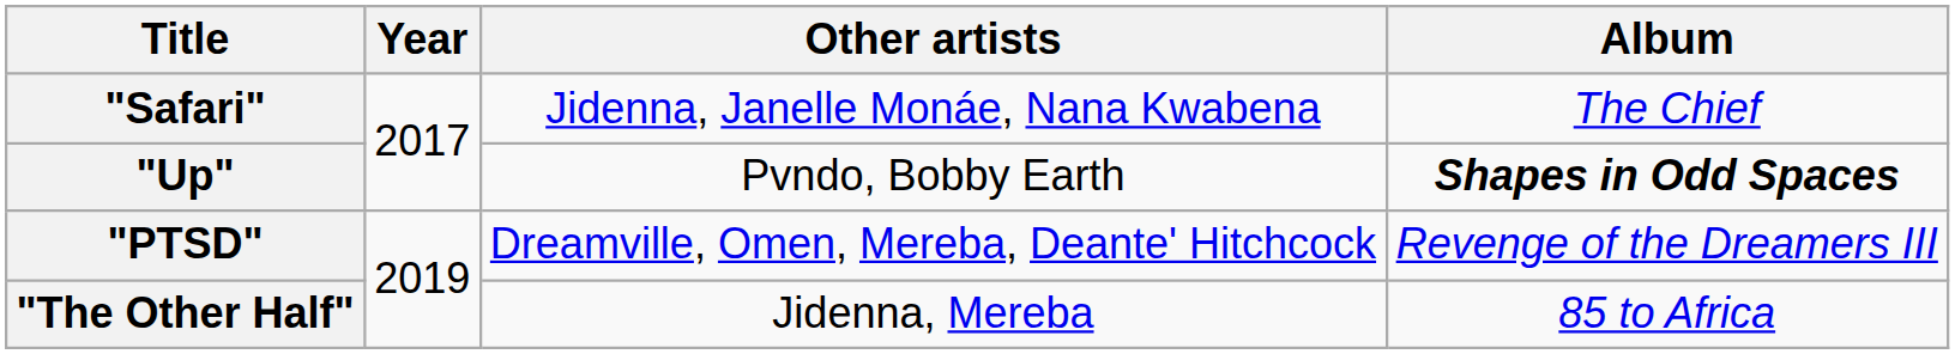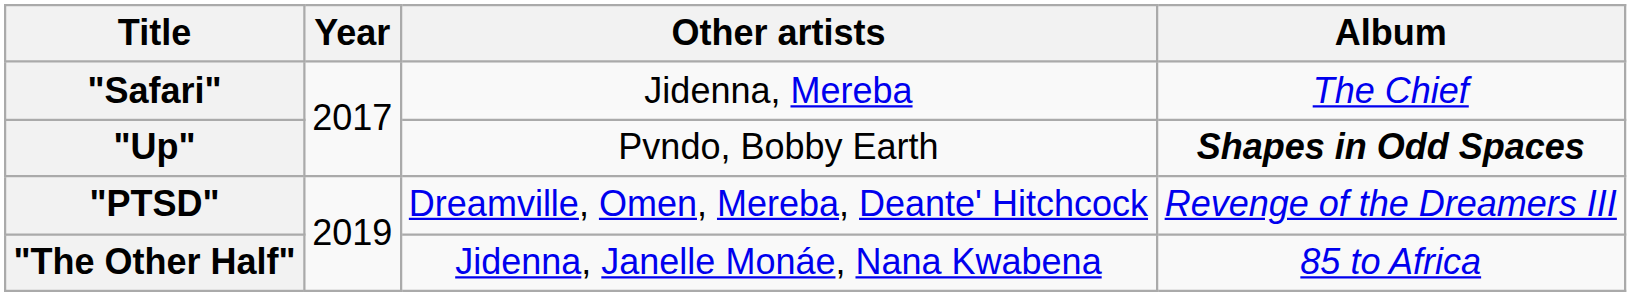 <table class="wikitable sortable plainrowheaders" style="text-align: center;">
 <tr>
 <th scope="col">Title</th>
 <th scope="col">Year</th>
 <th scope="col">Other artists</th>
 <th scope="col">Album</th>
 </tr>
 <tr>
 <th scope="row">"Safari"</th>
 <td rowspan="2">2017</td>
-<td><a href='#'>Jidenna</a>, <a href='#'>Janelle Monáe</a>, <a href='#'>Nana Kwabena</a></td>
+<td>Jidenna, <a href='#'>Mereba</a></td>
 <td><em><a href='#'>The Chief</a></em></td>
 </tr>
 <tr>
 <th scope="row">"Up"</th>
 <td>Pvndo, Bobby Earth</td>
 <td><strong><em>Shapes in Odd Spaces</em></strong></td>
 </tr>
 <tr>
 <th scope="row">"PTSD"</th>
 <td rowspan="2">2019</td>
 <td><a href='#'>Dreamville</a>, <a href='#'>Omen</a>, <a href='#'>Mereba</a>, <a href='#'>Deante' Hitchcock</a></td>
 <td><em><a href='#'>Revenge of the Dreamers III</a></em></td>
 </tr>
 <tr>
 <th scope="row">"The Other Half"</th>
-<td>Jidenna, <a href='#'>Mereba</a></td>
+<td><a href='#'>Jidenna</a>, <a href='#'>Janelle Monáe</a>, <a href='#'>Nana Kwabena</a></td>
 <td><em><a href='#'>85 to Africa</a></em></td>
 </tr>
 </table>
